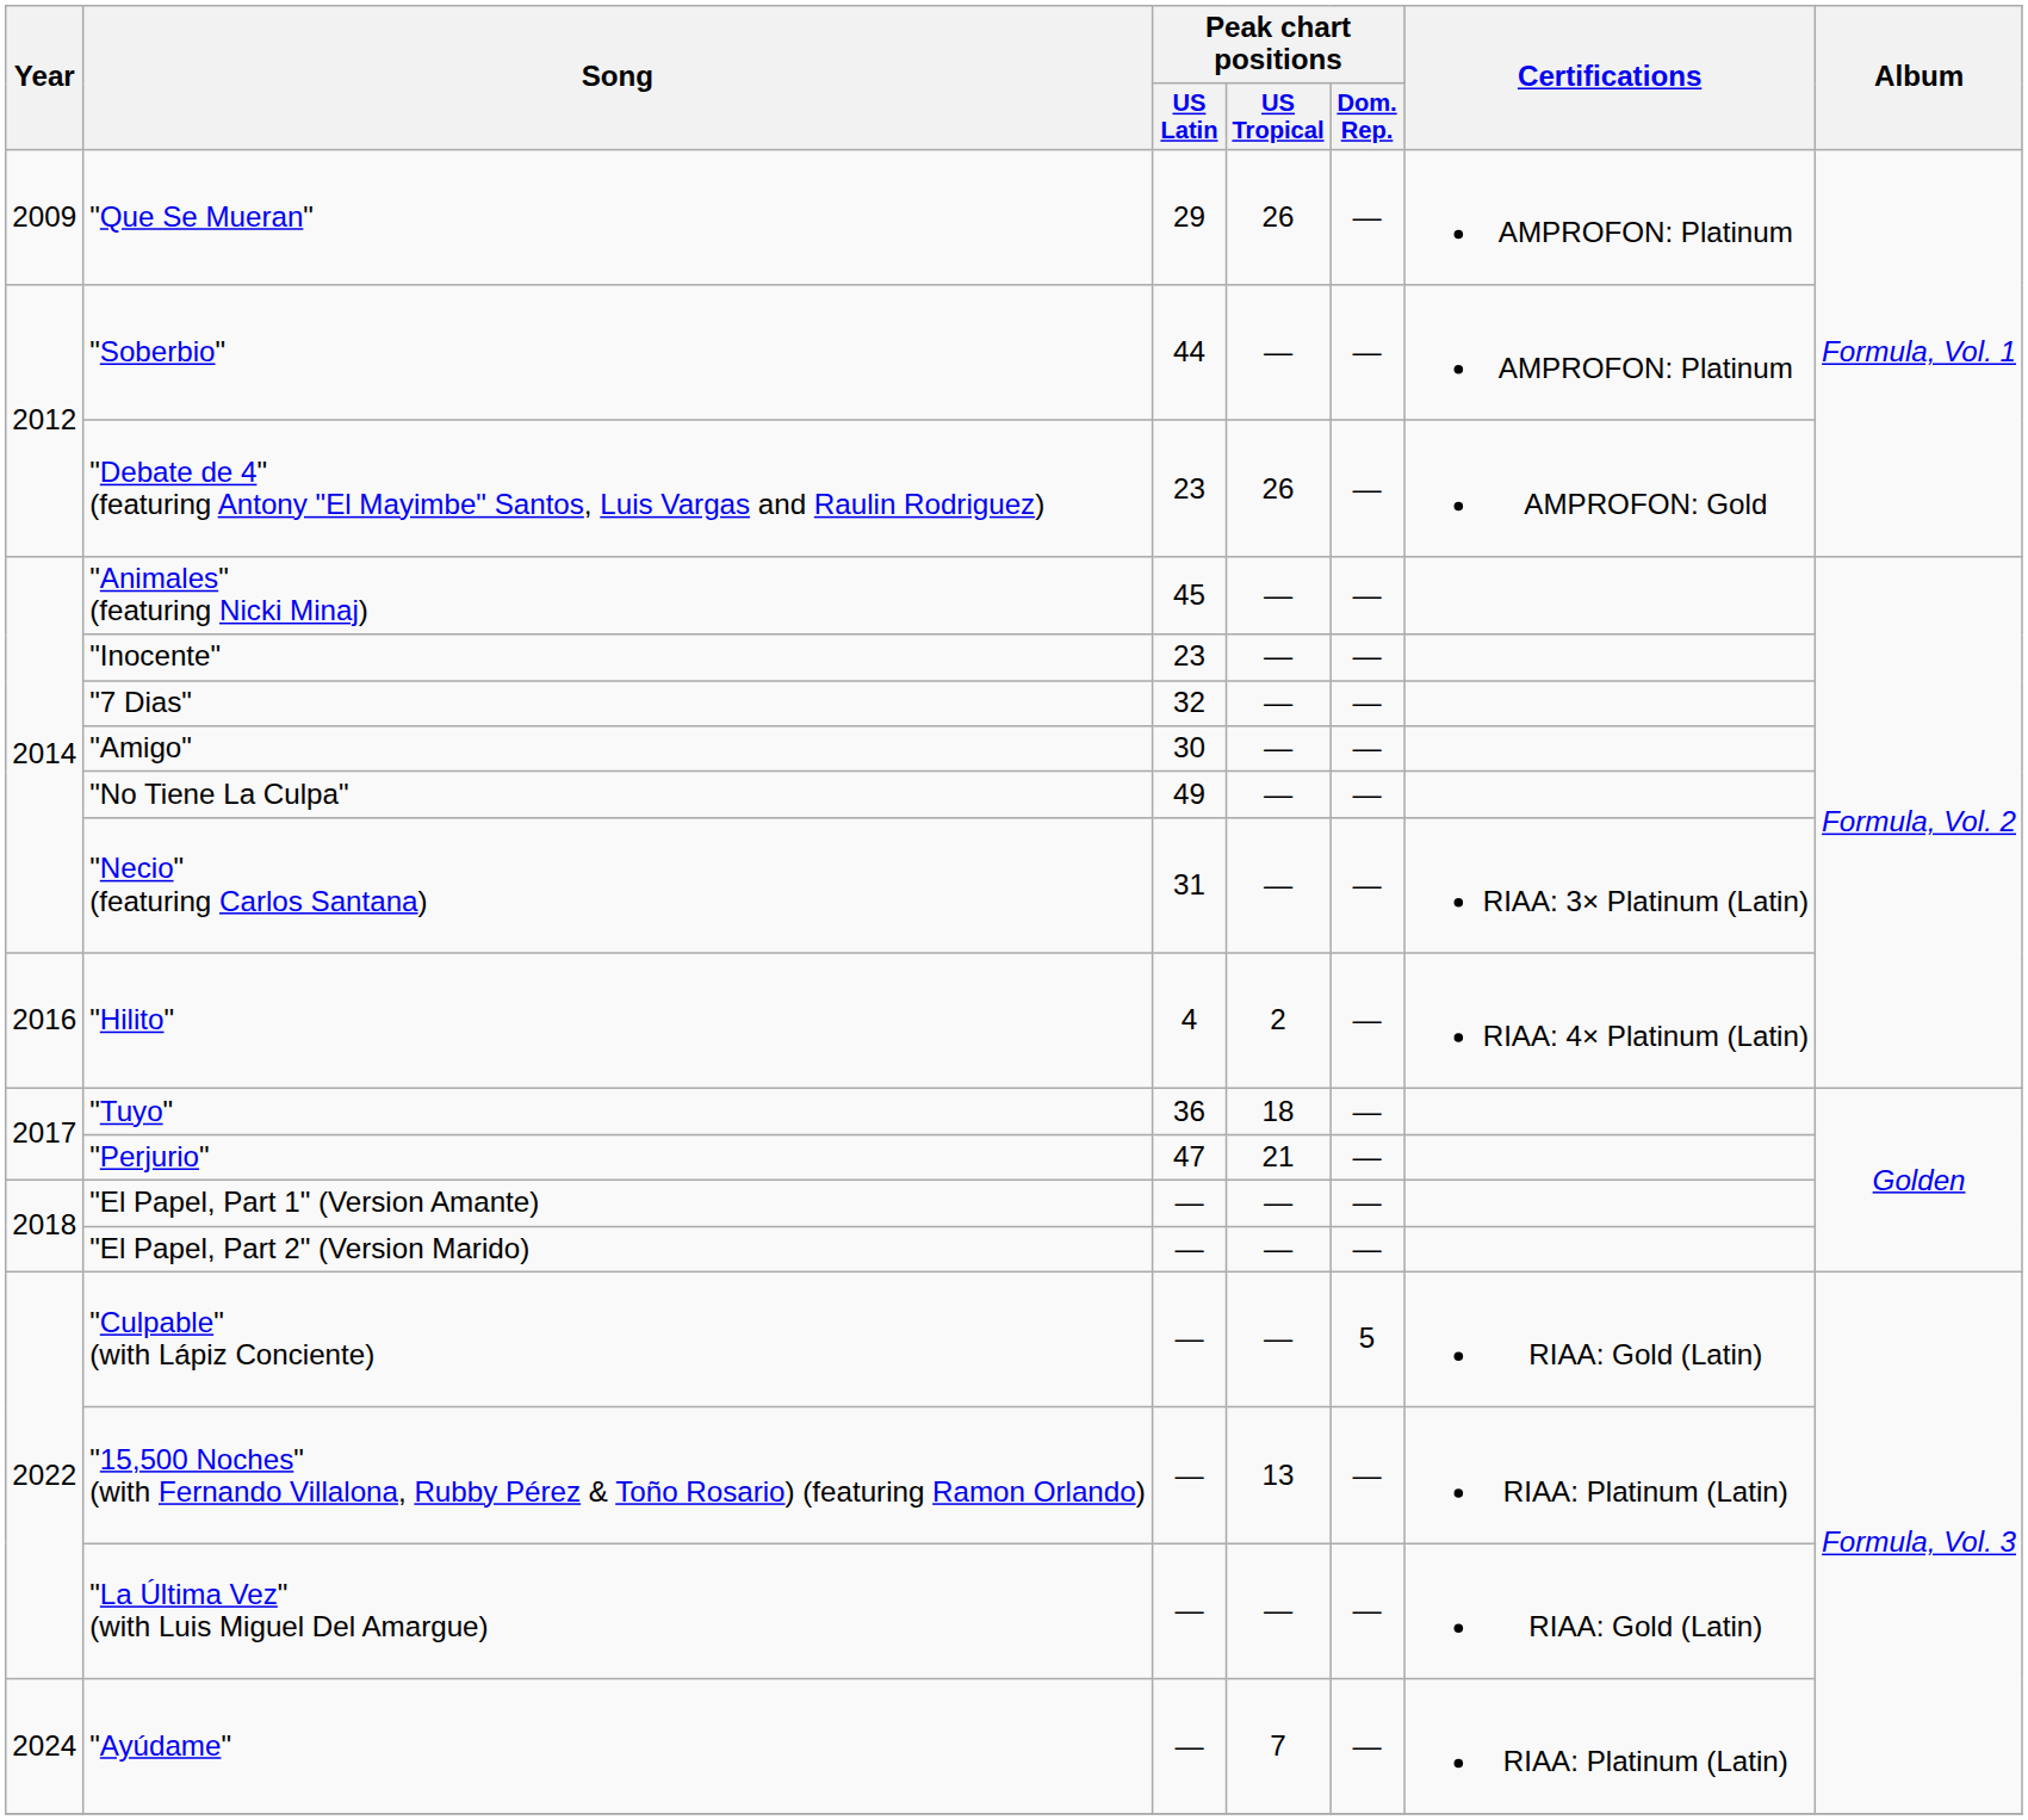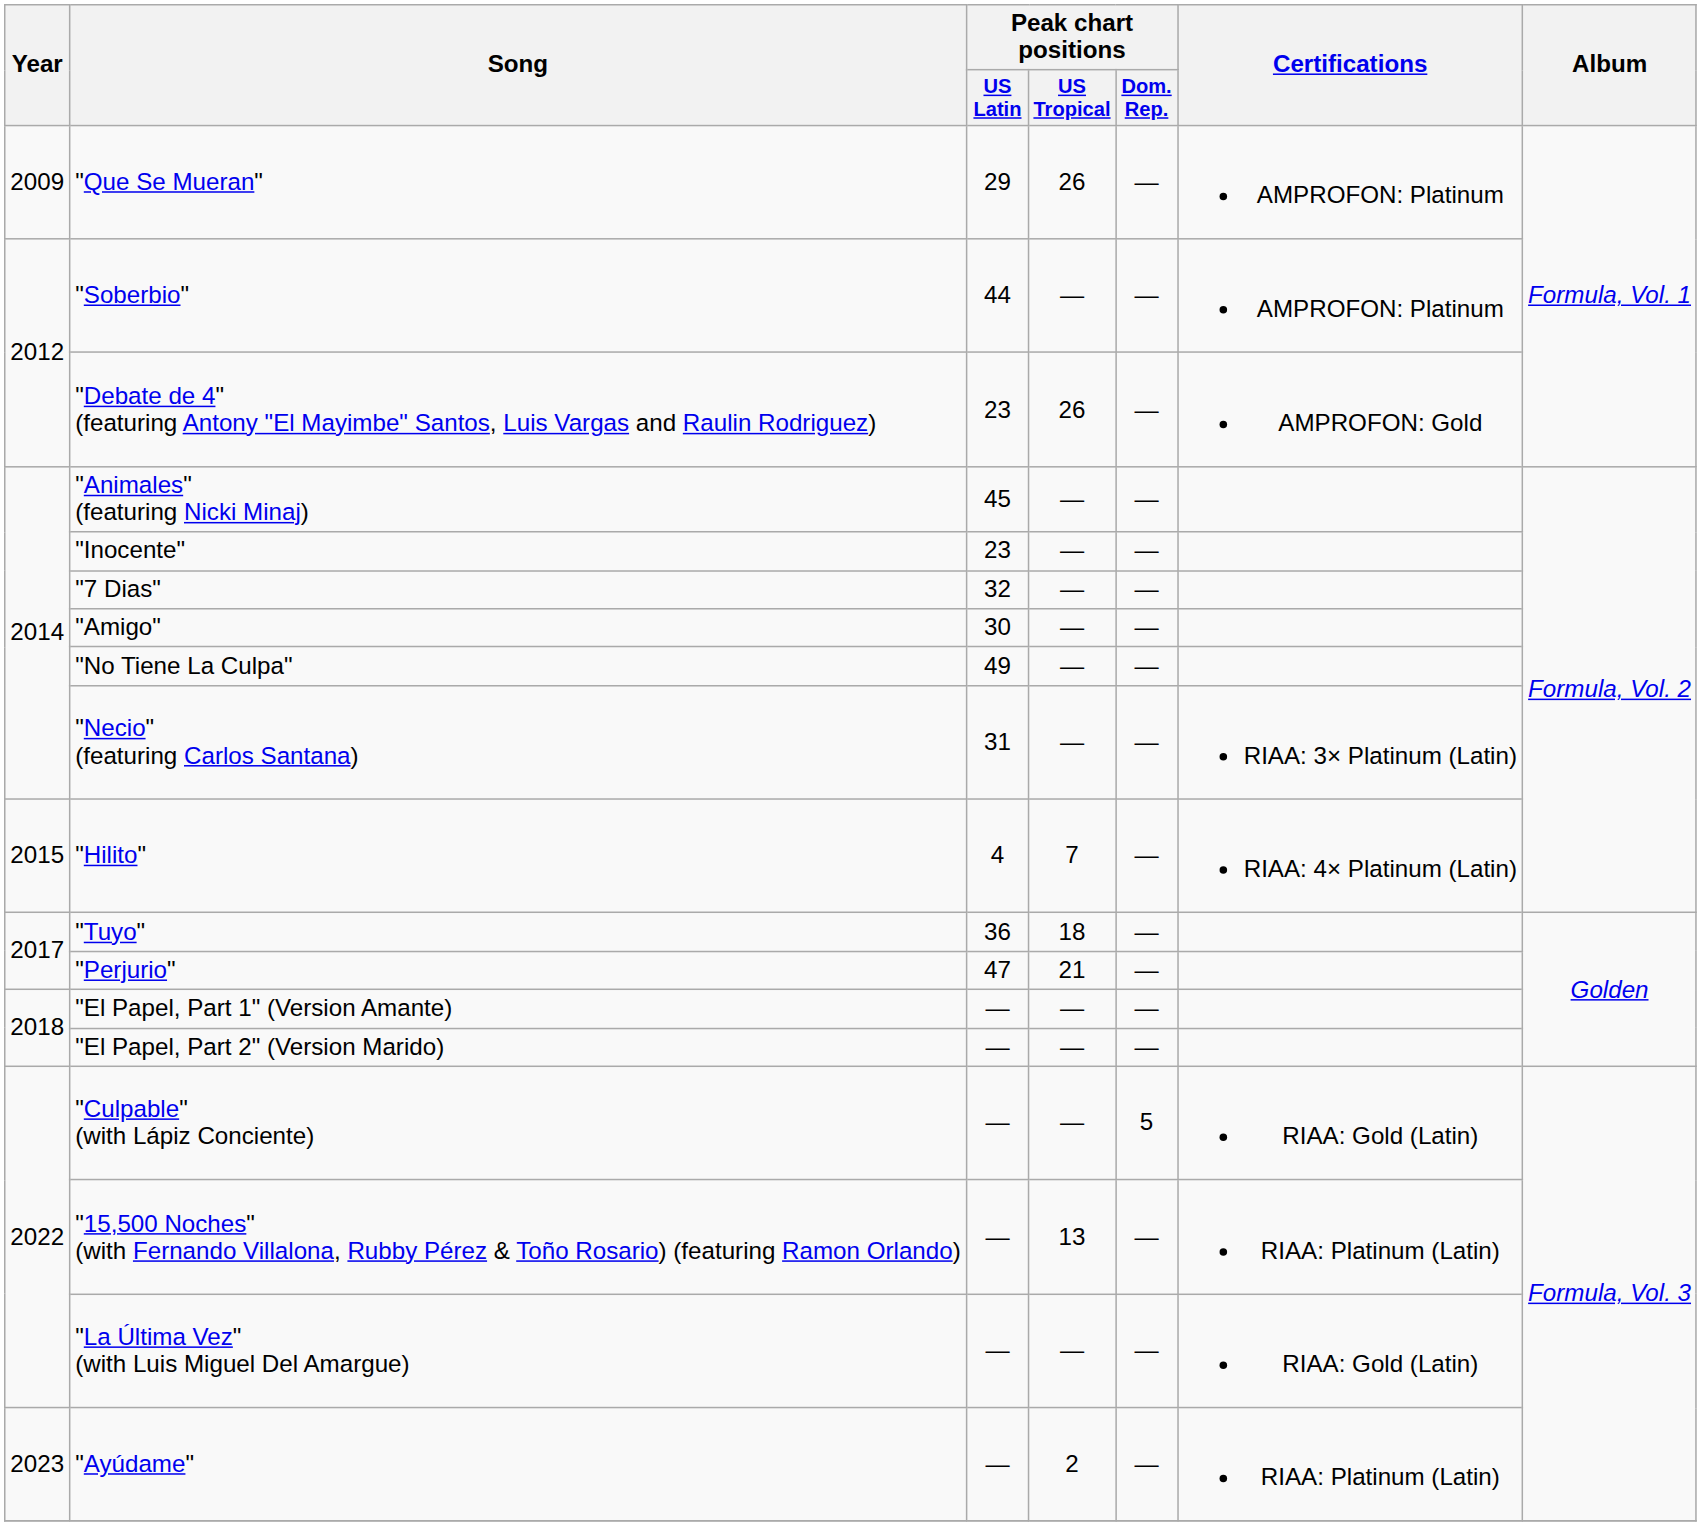 <table class="wikitable" style="text-align:center;">
 <tr>
 <th rowspan="2">Year</th>
 <th rowspan="2">Song</th>
 <th colspan="3">Peak chart positions</th>
 <th rowspan="2"><a href='#'>Certifications</a></th>
 <th rowspan="2">Album</th>
 </tr>
 <tr style="font-size:smaller;">
 <th width="35"><a href='#'>US Latin</a><br></th>
 <th width="35"><a href='#'>US Tropical</a><br></th>
 <th width="35"><a href='#'>Dom. Rep.</a><br></th>
 </tr>
 <tr>
 <td>2009</td>
 <td align="left">"<a href='#'>Que Se Mueran</a>"</td>
 <td>29</td>
 <td>26</td>
 <td>—</td>
 <td><br><ul><li>AMPROFON: Platinum</li></ul></td>
 <td align="left" rowspan="3"><em><a href='#'>Formula, Vol. 1</a></em></td>
 </tr>
 <tr>
 <td align="left" rowspan="2">2012</td>
 <td align="left">"<a href='#'>Soberbio</a>"</td>
 <td>44</td>
 <td>—</td>
 <td>—</td>
 <td><br><ul><li>AMPROFON: Platinum</li></ul></td>
 </tr>
 <tr>
 <td align="left">"<a href='#'>Debate de 4</a>" <br><span>(featuring <a href='#'>Antony "El Mayimbe" Santos</a>, <a href='#'>Luis Vargas</a> and <a href='#'>Raulin Rodriguez</a>)</span></td>
 <td>23</td>
 <td>26</td>
 <td>—</td>
 <td><br><ul><li>AMPROFON: Gold</li></ul></td>
 </tr>
 <tr>
 <td align="left" rowspan="6">2014</td>
 <td align="left">"<a href='#'>Animales</a>" <br><span>(featuring <a href='#'>Nicki Minaj</a>)</span></td>
 <td>45</td>
 <td>—</td>
 <td>—</td>
 <td></td>
 <td align="left" rowspan="7"><em><a href='#'>Formula, Vol. 2</a></em></td>
 </tr>
 <tr>
 <td align="left">"Inocente"</td>
 <td>23</td>
 <td>—</td>
 <td>—</td>
 <td></td>
 </tr>
 <tr>
 <td align="left">"7 Dias"</td>
 <td>32</td>
 <td>—</td>
 <td>—</td>
 <td></td>
 </tr>
 <tr>
 <td align="left">"Amigo"</td>
 <td>30</td>
 <td>—</td>
 <td>—</td>
 <td></td>
 </tr>
 <tr>
 <td align="left">"No Tiene La Culpa"</td>
 <td>49</td>
 <td>—</td>
 <td>—</td>
 <td></td>
 </tr>
 <tr>
 <td align="left">"<a href='#'>Necio</a>" <br><span>(featuring <a href='#'>Carlos Santana</a>)</span></td>
 <td>31</td>
 <td>—</td>
 <td>—</td>
 <td><br><ul><li>RIAA: 3× Platinum (Latin)</li></ul></td>
 </tr>
 <tr>
-<td align="left">2016</td>
+<td align="left">2015</td>
 <td align="left">"<a href='#'>Hilito</a>"</td>
 <td>4</td>
-<td>2</td>
+<td>7</td>
 <td>—</td>
 <td><br><ul><li>RIAA: 4× Platinum (Latin)</li></ul></td>
 </tr>
 <tr>
 <td rowspan="2">2017</td>
 <td align="left">"<a href='#'>Tuyo</a>"</td>
 <td>36</td>
 <td>18</td>
 <td>—</td>
 <td></td>
 <td rowspan="4"><em><a href='#'>Golden</a></em></td>
 </tr>
 <tr>
 <td align="left">"<a href='#'>Perjurio</a>"</td>
 <td>47</td>
 <td>21</td>
 <td>—</td>
 <td></td>
 </tr>
 <tr>
 <td rowspan="2">2018</td>
 <td align="left">"El Papel, Part 1" (Version Amante)</td>
 <td>—</td>
 <td>—</td>
 <td>—</td>
 <td></td>
 </tr>
 <tr>
 <td align="left">"El Papel, Part 2" (Version Marido)</td>
 <td>—</td>
 <td>—</td>
 <td>—</td>
 <td></td>
 </tr>
 <tr>
 <td rowspan="3">2022</td>
 <td align="left">"<a href='#'>Culpable</a>" <br><span>(with Lápiz Conciente)</span></td>
 <td>—</td>
 <td>—</td>
 <td>5</td>
 <td><br><ul><li>RIAA: Gold (Latin)</li></ul></td>
 <td rowspan="4"><em><a href='#'>Formula, Vol. 3</a></em></td>
 </tr>
 <tr>
 <td align="left">"<a href='#'>15,500 Noches</a>" <br><span>(with <a href='#'>Fernando Villalona</a>, <a href='#'>Rubby Pérez</a> & <a href='#'>Toño Rosario</a>) (featuring <a href='#'>Ramon Orlando</a>)</span></td>
 <td>—</td>
 <td>13</td>
 <td>—</td>
 <td><br><ul><li>RIAA: Platinum (Latin)</li></ul></td>
 </tr>
 <tr>
 <td align="left">"<a href='#'>La Última Vez</a>"<br><span>(with Luis Miguel Del Amargue)</span></td>
 <td>—</td>
 <td>—</td>
 <td>—</td>
 <td><br><ul><li>RIAA: Gold (Latin)</li></ul></td>
 </tr>
 <tr>
-<td>2024</td>
+<td>2023</td>
 <td align="left">"<a href='#'>Ayúdame</a>"</td>
 <td>—</td>
-<td>7</td>
+<td>2</td>
 <td>—</td>
 <td><br><ul><li>RIAA: Platinum (Latin)</li></ul></td>
 </tr>
 <tr>
 </tr>
 </table>
